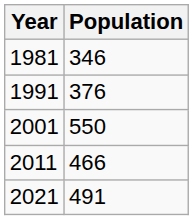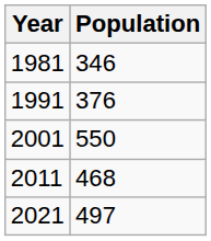 <table class=wikitable>
 <tr>
 <th>Year</th>
 <th>Population</th>
 </tr>
 <tr ---->
 <td>1981</td>
 <td>346</td>
 </tr>
 <tr ---->
 <td>1991</td>
 <td>376</td>
 </tr>
 <tr ---->
 <td>2001</td>
 <td>550</td>
 </tr>
 <tr ---->
 <td>2011</td>
-<td>466</td>
+<td>468</td>
 </tr>
 <tr ---->
 <td>2021</td>
-<td>491</td>
+<td>497</td>
 </tr>
 </table>
